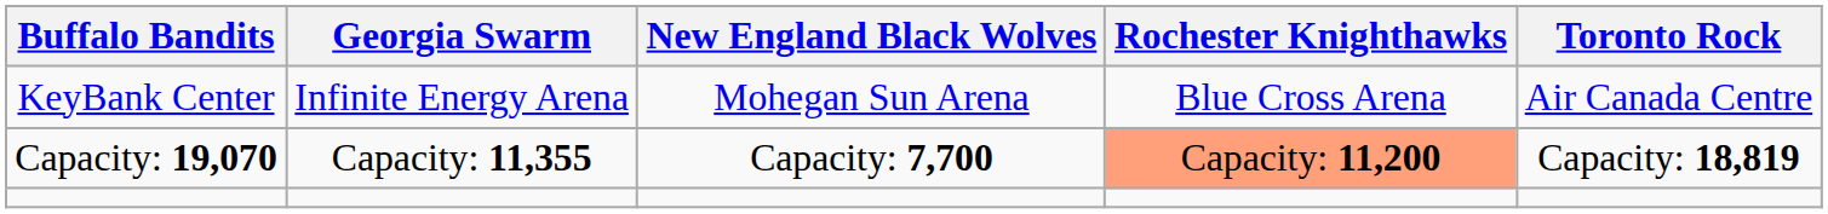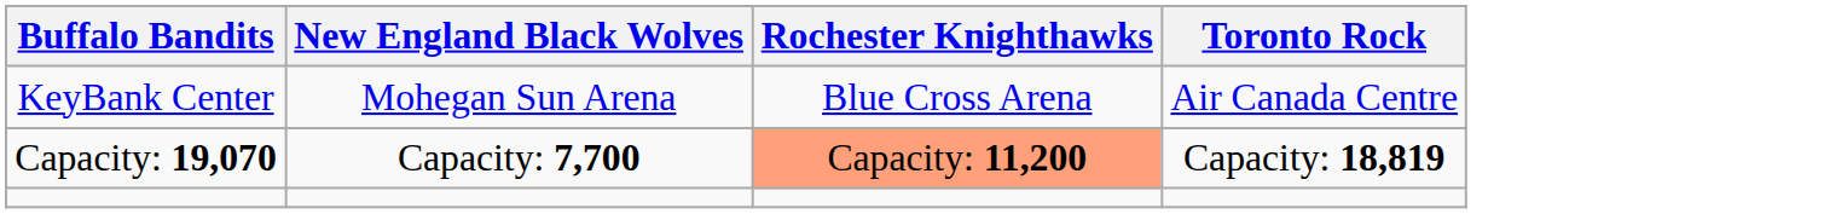 <table class="wikitable" style="text-align:center">
 <tr>
 <th><a href='#'>Buffalo Bandits</a></th>
-<th><a href='#'>Georgia Swarm</a></th>
 <th><a href='#'>New England Black Wolves</a></th>
 <th><a href='#'>Rochester Knighthawks</a></th>
 <th><a href='#'>Toronto Rock</a></th>
 </tr>
 <tr>
 <td><a href='#'>KeyBank Center</a></td>
-<td><a href='#'>Infinite Energy Arena</a></td>
 <td><a href='#'>Mohegan Sun Arena</a></td>
 <td><a href='#'>Blue Cross Arena</a></td>
 <td><a href='#'>Air Canada Centre</a></td>
 </tr>
 <tr>
 <td>Capacity: <strong>19,070</strong></td>
-<td>Capacity: <strong>11,355</strong></td>
 <td>Capacity: <strong>7,700</strong></td>
 <td style="background: lightsalmon;">Capacity: <strong>11,200</strong></td>
 <td>Capacity: <strong>18,819</strong></td>
 </tr>
 <tr>
 <td></td>
 <td></td>
 <td></td>
 <td></td>
-<td></td>
 </tr>
 </table>
